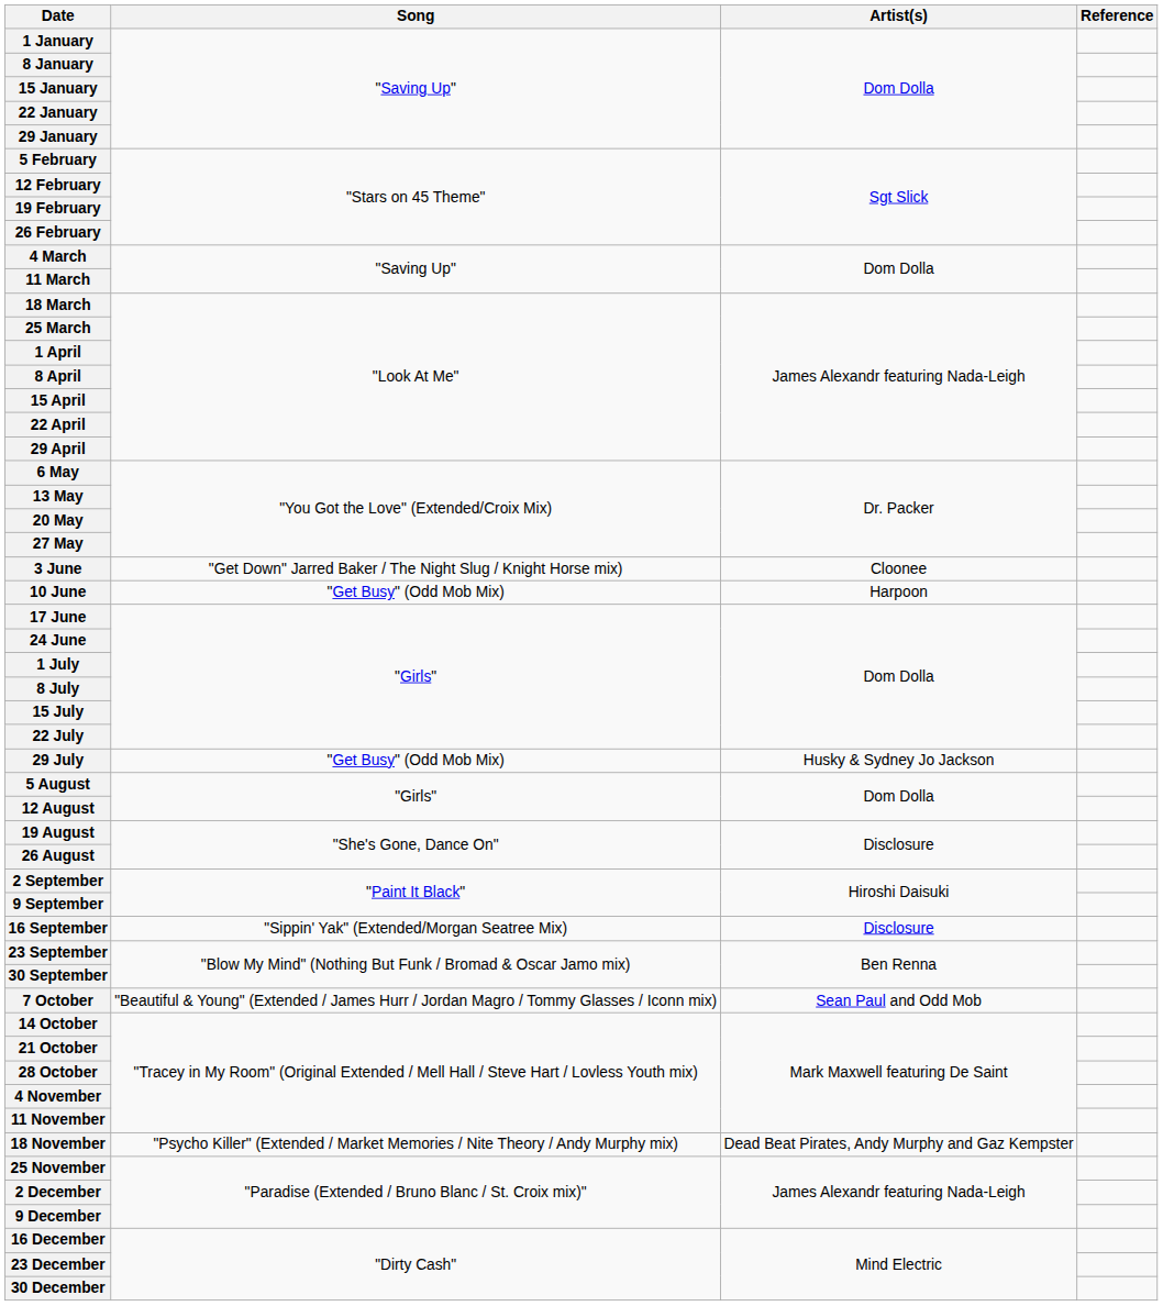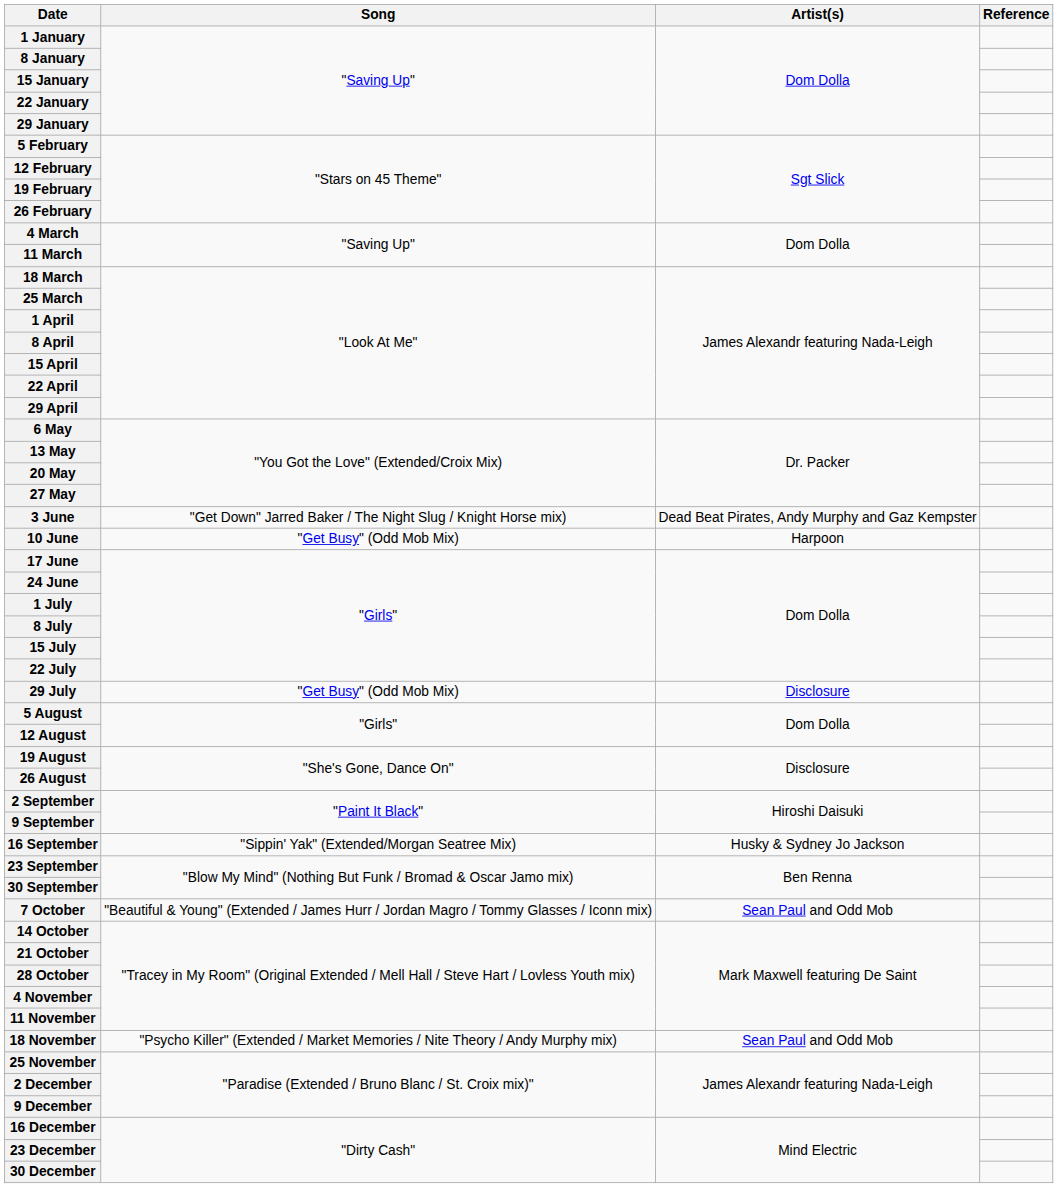 <table class="wikitable plainrowheaders">
 <tr>
 <th>Date</th>
 <th>Song</th>
 <th>Artist(s)</th>
 <th>Reference</th>
 </tr>
 <tr>
 <th scope="row">1 January</th>
 <td align="center" rowspan=5>"<a href='#'>Saving Up</a>"</td>
 <td align="center" rowspan=5><a href='#'>Dom Dolla</a></td>
 <td align="center"></td>
 </tr>
 <tr>
 <th scope="row">8 January</th>
 <td align="center"></td>
 </tr>
 <tr>
 <th scope="row">15 January</th>
 <td align="center"></td>
 </tr>
 <tr>
 <th scope="row">22 January</th>
 <td align="center"></td>
 </tr>
 <tr>
 <th scope="row">29 January</th>
 <td align="center"></td>
 </tr>
 <tr>
 <th scope="row">5 February</th>
 <td align="center" rowspan=4>"Stars on 45 Theme"</td>
 <td align="center" rowspan=4><a href='#'>Sgt Slick</a></td>
 <td align="center"></td>
 </tr>
 <tr>
 <th scope="row">12 February</th>
 <td align="center"></td>
 </tr>
 <tr>
 <th scope="row">19 February</th>
 <td align="center"></td>
 </tr>
 <tr>
 <th scope="row">26 February</th>
 <td align="center"></td>
 </tr>
 <tr>
 <th scope="row">4 March</th>
 <td align="center" rowspan=2>"Saving Up"</td>
 <td align="center" rowspan=2>Dom Dolla</td>
 <td align="center"></td>
 </tr>
 <tr>
 <th scope="row">11 March</th>
 <td align="center"></td>
 </tr>
 <tr>
 <th scope="row">18 March</th>
 <td align="center" rowspan=7>"Look At Me"</td>
 <td align="center" rowspan=7>James Alexandr featuring Nada-Leigh</td>
 <td align="center"></td>
 </tr>
 <tr>
 <th scope="row">25 March</th>
 <td align="center"></td>
 </tr>
 <tr>
 <th scope="row">1 April</th>
 <td align="center"></td>
 </tr>
 <tr>
 <th scope="row">8 April</th>
 <td align="center"></td>
 </tr>
 <tr>
 <th scope="row">15 April</th>
 <td align="center"></td>
 </tr>
 <tr>
 <th scope="row">22 April</th>
 <td align="center"></td>
 </tr>
 <tr>
 <th scope="row">29 April</th>
 <td align="center"></td>
 </tr>
 <tr>
 <th scope="row">6 May</th>
 <td align="center" rowspan=4>"You Got the Love" (Extended/Croix Mix)</td>
 <td align="center" rowspan=4>Dr. Packer</td>
 <td align="center"></td>
 </tr>
 <tr>
 <th scope="row">13 May</th>
 <td align="center"></td>
 </tr>
 <tr>
 <th scope="row">20 May</th>
 <td align="center"></td>
 </tr>
 <tr>
 <th scope="row">27 May</th>
 <td align="center"></td>
 </tr>
 <tr>
 <th scope="row">3 June</th>
 <td align="center">"Get Down" Jarred Baker / The Night Slug / Knight Horse mix)</td>
-<td align="center">Cloonee</td>
+<td align="center">Dead Beat Pirates, Andy Murphy and Gaz Kempster</td>
 <td align="center"></td>
 </tr>
 <tr>
 <th scope="row">10 June</th>
 <td align="center">"<a href='#'>Get Busy</a>" (Odd Mob Mix)</td>
 <td align="center">Harpoon</td>
 <td align="center"></td>
 </tr>
 <tr>
 <th scope="row">17 June</th>
 <td align="center" rowspan=6>"<a href='#'>Girls</a>"</td>
 <td align="center" rowspan=6>Dom Dolla</td>
 <td align="center"></td>
 </tr>
 <tr>
 <th scope="row">24 June</th>
 <td align="center"></td>
 </tr>
 <tr>
 <th scope="row">1 July</th>
 <td align="center"></td>
 </tr>
 <tr>
 <th scope="row">8 July</th>
 <td align="center"></td>
 </tr>
 <tr>
 <th scope="row">15 July</th>
 <td align="center"></td>
 </tr>
 <tr>
 <th scope="row">22 July</th>
 <td align="center"></td>
 </tr>
 <tr>
 <th scope="row">29 July</th>
 <td align="center">"<a href='#'>Get Busy</a>" (Odd Mob Mix)</td>
-<td align="center">Husky & Sydney Jo Jackson</td>
+<td align="center"><a href='#'>Disclosure</a></td>
 <td align="center"></td>
 </tr>
 <tr>
 <th scope="row">5 August</th>
 <td align="center" rowspan=2>"Girls"</td>
 <td align="center" rowspan=2>Dom Dolla</td>
 <td align="center"></td>
 </tr>
 <tr>
 <th scope="row">12 August</th>
 <td align="center"></td>
 </tr>
 <tr>
 <th scope="row">19 August</th>
 <td align="center" rowspan=2>"She's Gone, Dance On"</td>
 <td align="center" rowspan=2>Disclosure</td>
 <td align="center"></td>
 </tr>
 <tr>
 <th scope="row">26 August</th>
 <td align="center"></td>
 </tr>
 <tr>
 <th scope="row">2 September</th>
 <td align="center" rowspan=2>"<a href='#'>Paint It Black</a>"</td>
 <td align="center" rowspan=2>Hiroshi Daisuki</td>
 <td align="center"></td>
 </tr>
 <tr>
 <th scope="row">9 September</th>
 <td align="center"></td>
 </tr>
 <tr>
 <th scope="row">16 September</th>
 <td align="center">"Sippin' Yak" (Extended/Morgan Seatree Mix)</td>
-<td align="center"><a href='#'>Disclosure</a></td>
+<td align="center">Husky & Sydney Jo Jackson</td>
 <td align="center"></td>
 </tr>
 <tr>
 <th scope="row">23 September</th>
 <td align="center" rowspan=2>"Blow My Mind" (Nothing But Funk / Bromad & Oscar Jamo mix)</td>
 <td align="center" rowspan=2>Ben Renna</td>
 <td align="center"></td>
 </tr>
 <tr>
 <th scope="row">30 September</th>
 <td align="center"></td>
 </tr>
 <tr>
 <th scope="row">7 October</th>
 <td align="center">"Beautiful & Young" (Extended / James Hurr / Jordan Magro / Tommy Glasses / Iconn mix)</td>
 <td align="center"><a href='#'>Sean Paul</a> and Odd Mob</td>
 <td align="center"></td>
 </tr>
 <tr>
 <th scope="row">14 October</th>
 <td align="center" rowspan=5>"Tracey in My Room" (Original Extended / Mell Hall / Steve Hart / Lovless Youth mix)</td>
 <td align="center" rowspan=5>Mark Maxwell featuring De Saint</td>
 <td align="center"></td>
 </tr>
 <tr>
 <th scope="row">21 October</th>
 <td align="center"></td>
 </tr>
 <tr>
 <th scope="row">28 October</th>
 <td align="center"></td>
 </tr>
 <tr>
 <th scope="row">4 November</th>
 <td align="center"></td>
 </tr>
 <tr>
 <th scope="row">11 November</th>
 <td align="center"></td>
 </tr>
 <tr>
 <th scope="row">18 November</th>
 <td align="center">"Psycho Killer" (Extended / Market Memories / Nite Theory / Andy Murphy mix)</td>
-<td align="center">Dead Beat Pirates, Andy Murphy and Gaz Kempster</td>
+<td align="center"><a href='#'>Sean Paul</a> and Odd Mob</td>
 <td align="center"></td>
 </tr>
 <tr>
 <th scope="row">25 November</th>
 <td align="center" rowspan=3>"Paradise (Extended / Bruno Blanc / St. Croix mix)"</td>
 <td align="center" rowspan=3>James Alexandr featuring Nada-Leigh</td>
 <td align="center"></td>
 </tr>
 <tr>
 <th scope="row">2 December</th>
 <td align="center"></td>
 </tr>
 <tr>
 <th scope="row">9 December</th>
 <td align="center"></td>
 </tr>
 <tr>
 <th scope="row">16 December</th>
 <td align="center" rowspan=3>"Dirty Cash"</td>
 <td align="center" rowspan=3>Mind Electric</td>
 <td align="center"></td>
 </tr>
 <tr>
 <th scope="row">23 December</th>
 <td align="center"></td>
 </tr>
 <tr>
 <th scope="row">30 December</th>
 <td align="center"></td>
 </tr>
 </table>
